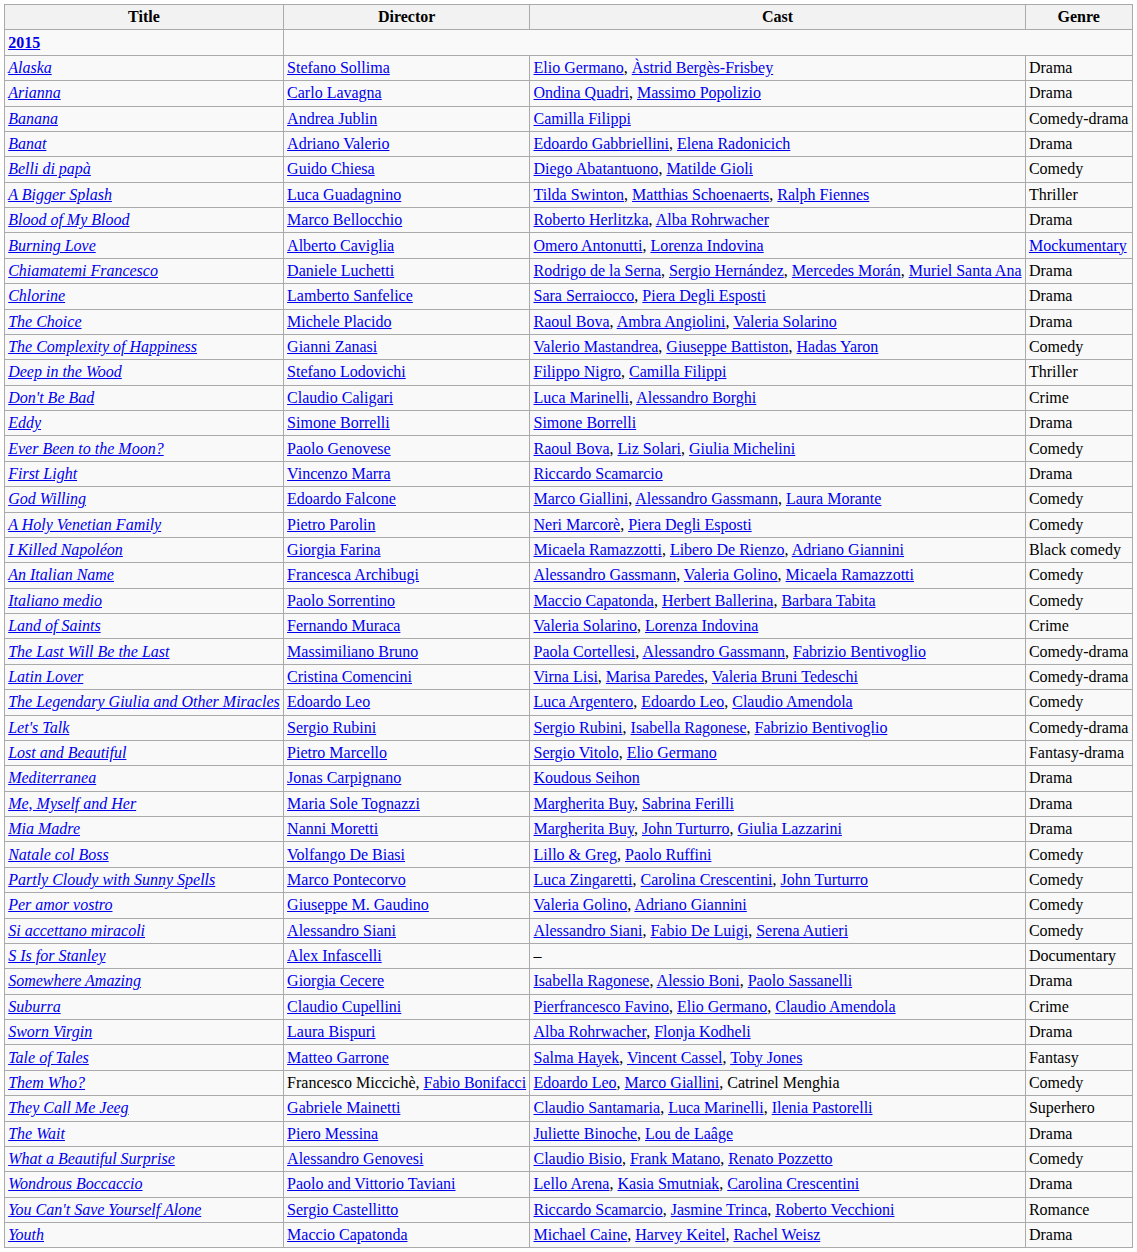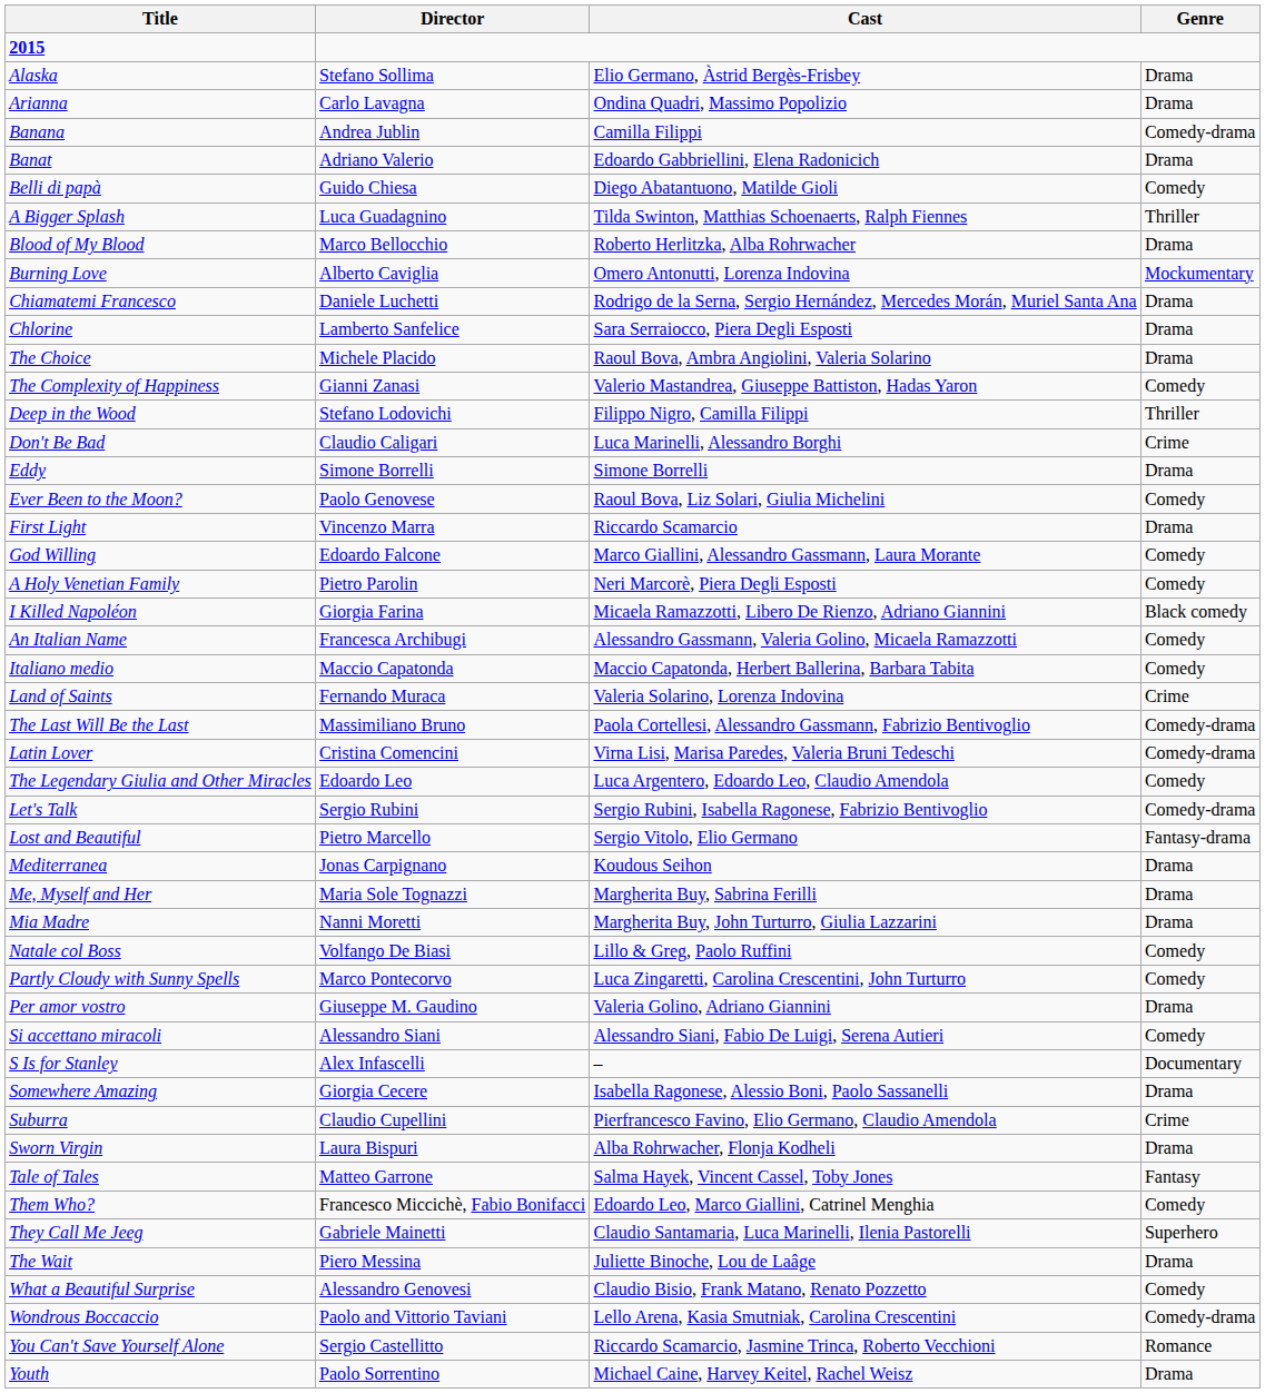 <table class="wikitable">
 <tr>
 </tr>
 <tr>
 <th>Title</th>
 <th>Director</th>
 <th>Cast</th>
 <th>Genre</th>
 </tr>
 <tr>
 <td><strong><a href='#'>2015</a></strong></td>
 </tr>
 <tr>
 <td><em><a href='#'>Alaska</a></em></td>
 <td><a href='#'>Stefano Sollima</a></td>
 <td><a href='#'>Elio Germano</a>, <a href='#'>Àstrid Bergès-Frisbey</a></td>
 <td>Drama</td>
 </tr>
 <tr>
 <td><em><a href='#'>Arianna</a></em></td>
 <td><a href='#'>Carlo Lavagna</a></td>
 <td><a href='#'>Ondina Quadri</a>, <a href='#'>Massimo Popolizio</a></td>
 <td>Drama</td>
 </tr>
 <tr>
 <td><em><a href='#'>Banana</a></em></td>
 <td><a href='#'>Andrea Jublin</a></td>
 <td><a href='#'>Camilla Filippi</a></td>
 <td>Comedy-drama</td>
 </tr>
 <tr>
 <td><em><a href='#'>Banat</a></em></td>
 <td><a href='#'>Adriano Valerio</a></td>
 <td><a href='#'>Edoardo Gabbriellini</a>, <a href='#'>Elena Radonicich</a></td>
 <td>Drama</td>
 </tr>
 <tr>
 <td><em><a href='#'>Belli di papà</a></em></td>
 <td><a href='#'>Guido Chiesa</a></td>
 <td><a href='#'>Diego Abatantuono</a>, <a href='#'>Matilde Gioli</a></td>
 <td>Comedy</td>
 </tr>
 <tr>
 <td><em><a href='#'>A Bigger Splash</a></em></td>
 <td><a href='#'>Luca Guadagnino</a></td>
 <td><a href='#'>Tilda Swinton</a>, <a href='#'>Matthias Schoenaerts</a>, <a href='#'>Ralph Fiennes</a></td>
 <td>Thriller</td>
 </tr>
 <tr>
 <td><em><a href='#'>Blood of My Blood</a></em></td>
 <td><a href='#'>Marco Bellocchio</a></td>
 <td><a href='#'>Roberto Herlitzka</a>, <a href='#'>Alba Rohrwacher</a></td>
 <td>Drama</td>
 </tr>
 <tr>
 <td><em><a href='#'>Burning Love</a></em></td>
 <td><a href='#'>Alberto Caviglia</a></td>
 <td><a href='#'>Omero Antonutti</a>, <a href='#'>Lorenza Indovina</a></td>
 <td><a href='#'>Mockumentary</a></td>
 </tr>
 <tr>
 <td><em><a href='#'>Chiamatemi Francesco</a></em></td>
 <td><a href='#'>Daniele Luchetti</a></td>
 <td><a href='#'>Rodrigo de la Serna</a>, <a href='#'>Sergio Hernández</a>, <a href='#'>Mercedes Morán</a>, <a href='#'>Muriel Santa Ana</a></td>
 <td>Drama</td>
 </tr>
 <tr>
 <td><em><a href='#'>Chlorine</a></em></td>
 <td><a href='#'>Lamberto Sanfelice</a></td>
 <td><a href='#'>Sara Serraiocco</a>, <a href='#'>Piera Degli Esposti</a></td>
 <td>Drama</td>
 </tr>
 <tr>
 <td><em><a href='#'>The Choice</a></em></td>
 <td><a href='#'>Michele Placido</a></td>
 <td><a href='#'>Raoul Bova</a>, <a href='#'>Ambra Angiolini</a>, <a href='#'>Valeria Solarino</a></td>
 <td>Drama</td>
 </tr>
 <tr>
 <td><em><a href='#'>The Complexity of Happiness</a></em></td>
 <td><a href='#'>Gianni Zanasi</a></td>
 <td><a href='#'>Valerio Mastandrea</a>, <a href='#'>Giuseppe Battiston</a>, <a href='#'>Hadas Yaron</a></td>
 <td>Comedy</td>
 </tr>
 <tr>
 <td><em><a href='#'>Deep in the Wood</a></em></td>
 <td><a href='#'>Stefano Lodovichi</a></td>
 <td><a href='#'>Filippo Nigro</a>, <a href='#'>Camilla Filippi</a></td>
 <td>Thriller</td>
 </tr>
 <tr>
 <td><em><a href='#'>Don't Be Bad</a></em></td>
 <td><a href='#'>Claudio Caligari</a></td>
 <td><a href='#'>Luca Marinelli</a>, <a href='#'>Alessandro Borghi</a></td>
 <td>Crime</td>
 </tr>
 <tr>
 <td><em><a href='#'>Eddy</a></em></td>
 <td><a href='#'>Simone Borrelli</a></td>
 <td><a href='#'>Simone Borrelli</a></td>
 <td>Drama</td>
 </tr>
 <tr>
 <td><em><a href='#'>Ever Been to the Moon?</a></em></td>
 <td><a href='#'>Paolo Genovese</a></td>
 <td><a href='#'>Raoul Bova</a>, <a href='#'>Liz Solari</a>, <a href='#'>Giulia Michelini</a></td>
 <td>Comedy</td>
 </tr>
 <tr>
 <td><em><a href='#'>First Light</a></em></td>
 <td><a href='#'>Vincenzo Marra</a></td>
 <td><a href='#'>Riccardo Scamarcio</a></td>
 <td>Drama</td>
 </tr>
 <tr>
 <td><em><a href='#'>God Willing</a></em></td>
 <td><a href='#'>Edoardo Falcone</a></td>
 <td><a href='#'>Marco Giallini</a>, <a href='#'>Alessandro Gassmann</a>, <a href='#'>Laura Morante</a></td>
 <td>Comedy</td>
 </tr>
 <tr>
 <td><em><a href='#'>A Holy Venetian Family</a></em></td>
 <td><a href='#'>Pietro Parolin</a></td>
 <td><a href='#'>Neri Marcorè</a>, <a href='#'>Piera Degli Esposti</a></td>
 <td>Comedy</td>
 </tr>
 <tr>
 <td><em><a href='#'>I Killed Napoléon</a></em></td>
 <td><a href='#'>Giorgia Farina</a></td>
 <td><a href='#'>Micaela Ramazzotti</a>, <a href='#'>Libero De Rienzo</a>, <a href='#'>Adriano Giannini</a></td>
 <td>Black comedy</td>
 </tr>
 <tr>
 <td><em><a href='#'>An Italian Name</a></em></td>
 <td><a href='#'>Francesca Archibugi</a></td>
 <td><a href='#'>Alessandro Gassmann</a>, <a href='#'>Valeria Golino</a>, <a href='#'>Micaela Ramazzotti</a></td>
 <td>Comedy</td>
 </tr>
 <tr>
 <td><em><a href='#'>Italiano medio</a></em></td>
-<td><a href='#'>Paolo Sorrentino</a></td>
+<td><a href='#'>Maccio Capatonda</a></td>
 <td><a href='#'>Maccio Capatonda</a>, <a href='#'>Herbert Ballerina</a>, <a href='#'>Barbara Tabita</a></td>
 <td>Comedy</td>
 </tr>
 <tr>
 <td><em><a href='#'>Land of Saints</a></em></td>
 <td><a href='#'>Fernando Muraca</a></td>
 <td><a href='#'>Valeria Solarino</a>, <a href='#'>Lorenza Indovina</a></td>
 <td>Crime</td>
 </tr>
 <tr>
 <td><em><a href='#'>The Last Will Be the Last</a></em></td>
 <td><a href='#'>Massimiliano Bruno</a></td>
 <td><a href='#'>Paola Cortellesi</a>, <a href='#'>Alessandro Gassmann</a>, <a href='#'>Fabrizio Bentivoglio</a></td>
 <td>Comedy-drama</td>
 </tr>
 <tr>
 <td><em><a href='#'>Latin Lover</a></em></td>
 <td><a href='#'>Cristina Comencini</a></td>
 <td><a href='#'>Virna Lisi</a>, <a href='#'>Marisa Paredes</a>, <a href='#'>Valeria Bruni Tedeschi</a></td>
 <td>Comedy-drama</td>
 </tr>
 <tr>
 <td><em><a href='#'>The Legendary Giulia and Other Miracles</a></em></td>
 <td><a href='#'>Edoardo Leo</a></td>
 <td><a href='#'>Luca Argentero</a>, <a href='#'>Edoardo Leo</a>, <a href='#'>Claudio Amendola</a></td>
 <td>Comedy</td>
 </tr>
 <tr>
 <td><em><a href='#'>Let's Talk</a></em></td>
 <td><a href='#'>Sergio Rubini</a></td>
 <td><a href='#'>Sergio Rubini</a>, <a href='#'>Isabella Ragonese</a>, <a href='#'>Fabrizio Bentivoglio</a></td>
 <td>Comedy-drama</td>
 </tr>
 <tr>
 <td><em><a href='#'>Lost and Beautiful</a></em></td>
 <td><a href='#'>Pietro Marcello</a></td>
 <td><a href='#'>Sergio Vitolo</a>, <a href='#'>Elio Germano</a></td>
 <td>Fantasy-drama</td>
 </tr>
 <tr>
 <td><em><a href='#'>Mediterranea</a></em></td>
 <td><a href='#'>Jonas Carpignano</a></td>
 <td><a href='#'>Koudous Seihon</a></td>
 <td>Drama</td>
 </tr>
 <tr>
 <td><em><a href='#'>Me, Myself and Her</a></em></td>
 <td><a href='#'>Maria Sole Tognazzi</a></td>
 <td><a href='#'>Margherita Buy</a>, <a href='#'>Sabrina Ferilli</a></td>
 <td>Drama</td>
 </tr>
 <tr>
 <td><em><a href='#'>Mia Madre</a></em></td>
 <td><a href='#'>Nanni Moretti</a></td>
 <td><a href='#'>Margherita Buy</a>, <a href='#'>John Turturro</a>, <a href='#'>Giulia Lazzarini</a></td>
 <td>Drama</td>
 </tr>
 <tr>
 <td><em><a href='#'>Natale col Boss</a></em></td>
 <td><a href='#'>Volfango De Biasi</a></td>
 <td><a href='#'>Lillo & Greg</a>, <a href='#'>Paolo Ruffini</a></td>
 <td>Comedy</td>
 </tr>
 <tr>
 <td><em><a href='#'>Partly Cloudy with Sunny Spells</a></em></td>
 <td><a href='#'>Marco Pontecorvo</a></td>
 <td><a href='#'>Luca Zingaretti</a>, <a href='#'>Carolina Crescentini</a>, <a href='#'>John Turturro</a></td>
 <td>Comedy</td>
 </tr>
 <tr>
 <td><em><a href='#'>Per amor vostro</a></em></td>
 <td><a href='#'>Giuseppe M. Gaudino</a></td>
 <td><a href='#'>Valeria Golino</a>, <a href='#'>Adriano Giannini</a></td>
-<td>Comedy</td>
+<td>Drama</td>
 </tr>
 <tr>
 <td><em><a href='#'>Si accettano miracoli</a></em></td>
 <td><a href='#'>Alessandro Siani</a></td>
 <td><a href='#'>Alessandro Siani</a>, <a href='#'>Fabio De Luigi</a>, <a href='#'>Serena Autieri</a></td>
 <td>Comedy</td>
 </tr>
 <tr>
 <td><em><a href='#'>S Is for Stanley</a></em></td>
 <td><a href='#'>Alex Infascelli</a></td>
 <td>–</td>
 <td>Documentary</td>
 </tr>
 <tr>
 <td><em><a href='#'>Somewhere Amazing</a></em></td>
 <td><a href='#'>Giorgia Cecere</a></td>
 <td><a href='#'>Isabella Ragonese</a>, <a href='#'>Alessio Boni</a>, <a href='#'>Paolo Sassanelli</a></td>
 <td>Drama</td>
 </tr>
 <tr>
 <td><em><a href='#'>Suburra</a></em></td>
 <td><a href='#'>Claudio Cupellini</a></td>
 <td><a href='#'>Pierfrancesco Favino</a>, <a href='#'>Elio Germano</a>, <a href='#'>Claudio Amendola</a></td>
 <td>Crime</td>
 </tr>
 <tr>
 <td><em><a href='#'>Sworn Virgin</a></em></td>
 <td><a href='#'>Laura Bispuri</a></td>
 <td><a href='#'>Alba Rohrwacher</a>, <a href='#'>Flonja Kodheli</a></td>
 <td>Drama</td>
 </tr>
 <tr>
 <td><em><a href='#'>Tale of Tales</a></em></td>
 <td><a href='#'>Matteo Garrone</a></td>
 <td><a href='#'>Salma Hayek</a>, <a href='#'>Vincent Cassel</a>, <a href='#'>Toby Jones</a></td>
 <td>Fantasy</td>
 </tr>
 <tr>
 <td><em><a href='#'>Them Who?</a></em></td>
 <td>Francesco Miccichè, <a href='#'>Fabio Bonifacci</a></td>
 <td><a href='#'>Edoardo Leo</a>, <a href='#'>Marco Giallini</a>, Catrinel Menghia</td>
 <td>Comedy</td>
 </tr>
 <tr>
 <td><em><a href='#'>They Call Me Jeeg</a></em></td>
 <td><a href='#'>Gabriele Mainetti</a></td>
 <td><a href='#'>Claudio Santamaria</a>, <a href='#'>Luca Marinelli</a>, <a href='#'>Ilenia Pastorelli</a></td>
 <td>Superhero</td>
 </tr>
 <tr>
 <td><em><a href='#'>The Wait</a></em></td>
 <td><a href='#'>Piero Messina</a></td>
 <td><a href='#'>Juliette Binoche</a>, <a href='#'>Lou de Laâge</a></td>
 <td>Drama</td>
 </tr>
 <tr>
 <td><em><a href='#'>What a Beautiful Surprise</a></em></td>
 <td><a href='#'>Alessandro Genovesi</a></td>
 <td><a href='#'>Claudio Bisio</a>, <a href='#'>Frank Matano</a>, <a href='#'>Renato Pozzetto</a></td>
 <td>Comedy</td>
 </tr>
 <tr>
 <td><em><a href='#'>Wondrous Boccaccio</a></em></td>
 <td><a href='#'>Paolo and Vittorio Taviani</a></td>
 <td><a href='#'>Lello Arena</a>, <a href='#'>Kasia Smutniak</a>, <a href='#'>Carolina Crescentini</a></td>
-<td>Drama</td>
+<td>Comedy-drama</td>
 </tr>
 <tr>
 <td><em><a href='#'>You Can't Save Yourself Alone</a></em></td>
 <td><a href='#'>Sergio Castellitto</a></td>
 <td><a href='#'>Riccardo Scamarcio</a>, <a href='#'>Jasmine Trinca</a>, <a href='#'>Roberto Vecchioni</a></td>
 <td>Romance</td>
 </tr>
 <tr>
 <td><em><a href='#'>Youth</a></em></td>
-<td><a href='#'>Maccio Capatonda</a></td>
+<td><a href='#'>Paolo Sorrentino</a></td>
 <td><a href='#'>Michael Caine</a>, <a href='#'>Harvey Keitel</a>, <a href='#'>Rachel Weisz</a></td>
 <td>Drama</td>
 </tr>
 </table>
